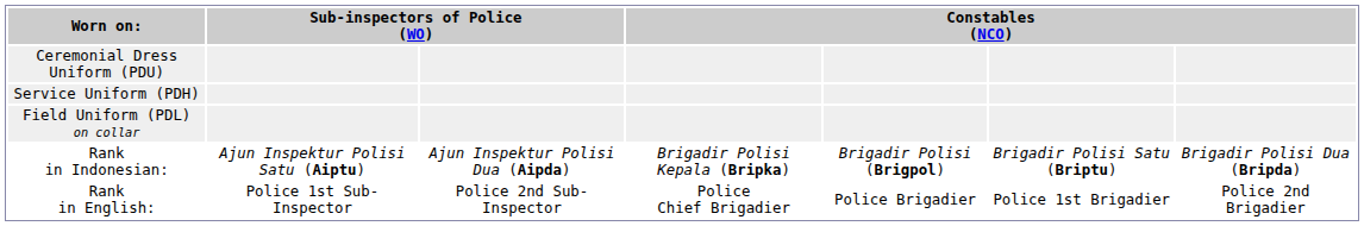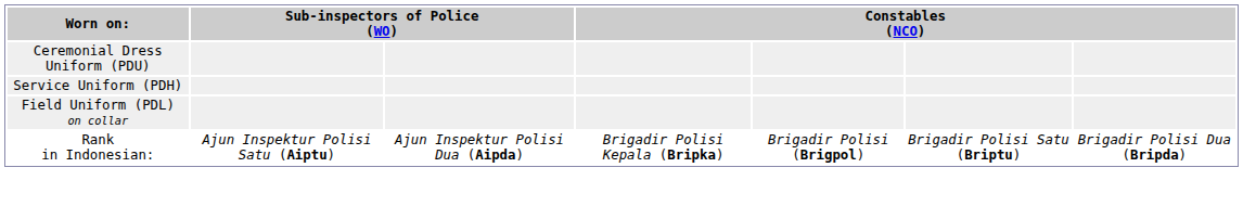 <table style="width:90%; border:1px solid #8888aa; background:#fff; padding:0; font-size:95%; margin:0 12px 12px 0; text-align:center;">
 <tr style="background:#ccc;">
 <th>Worn on:</th>
 <th colspan="2">Sub-inspectors of Police<br> (<a href='#'>WO</a>)</th>
 <th colspan="4">Constables<br> (<a href='#'>NCO</a>)</th>
 </tr>
 <tr style="background:#efefef;">
 <td>Ceremonial Dress Uniform (PDU)</td>
 <td></td>
 <td></td>
 <td></td>
 <td></td>
 <td></td>
 <td></td>
 </tr>
 <tr style="background:#efefef;">
 <td>Service Uniform (PDH)</td>
 <td></td>
 <td></td>
 <td></td>
 <td></td>
 <td></td>
 <td></td>
 </tr>
 <tr style="background:#efefef;">
 <td>Field Uniform (PDL)<br><small><em>on collar</em></small></td>
 <td></td>
 <td></td>
 <td></td>
 <td></td>
 <td></td>
 <td></td>
 </tr>
 <tr>
 <td>Rank <br>in Indonesian:</td>
 <td><em>Ajun Inspektur Polisi Satu</em> (<strong>Aiptu</strong>)</td>
 <td><em>Ajun Inspektur Polisi Dua</em> (<strong>Aipda</strong>)</td>
 <td><em>Brigadir Polisi Kepala</em> (<strong>Bripka</strong>)</td>
 <td><em>Brigadir Polisi</em> (<strong>Brigpol</strong>)</td>
 <td><em>Brigadir Polisi Satu</em> (<strong>Briptu</strong>)</td>
 <td><em>Brigadir Polisi Dua</em> (<strong>Bripda</strong>)</td>
 </tr>
-<tr>
-<td>Rank <br>in English:</td>
-<td>Police 1st Sub-Inspector</td>
-<td>Police 2nd Sub-Inspector</td>
-<td>Police <br>Chief Brigadier</td>
-<td>Police Brigadier</td>
-<td>Police 1st Brigadier</td>
-<td>Police 2nd Brigadier</td>
-</tr>
 </table>
